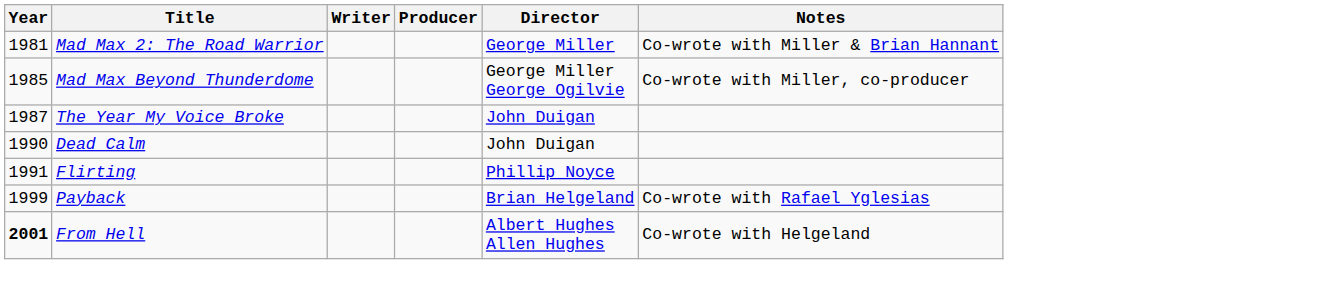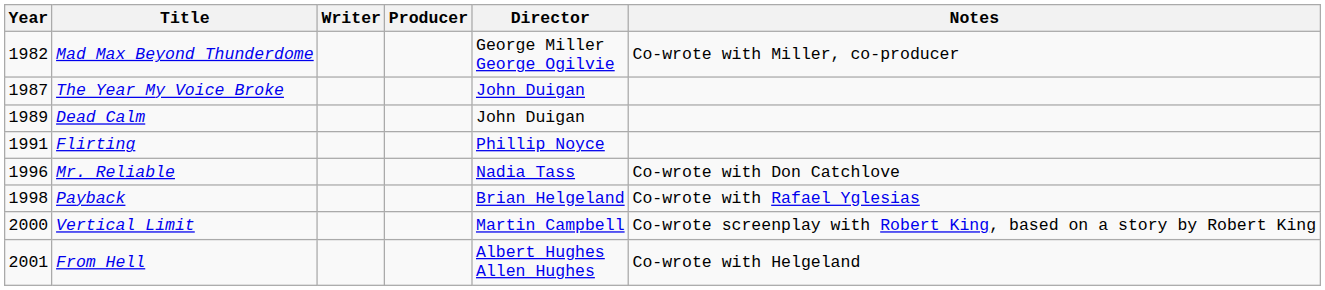 <table class="wikitable">
 <tr>
 <th>Year</th>
 <th>Title</th>
 <th>Writer</th>
 <th>Producer</th>
 <th>Director</th>
 <th>Notes</th>
 </tr>
 <tr>
-<td>1981</td>
-<td><em><a href='#'>Mad Max 2: The Road Warrior</a></em></td>
-<td></td>
-<td></td>
-<td><a href='#'>George Miller</a></td>
-<td>Co-wrote with Miller & <a href='#'>Brian Hannant</a></td>
-</tr>
-<tr>
-<td>1985</td>
+<td>1982</td>
 <td><em><a href='#'>Mad Max Beyond Thunderdome</a></em></td>
 <td></td>
 <td></td>
 <td>George Miller<br><a href='#'>George Ogilvie</a></td>
 <td>Co-wrote with Miller, co-producer</td>
 </tr>
 <tr>
 <td>1987</td>
 <td><em><a href='#'>The Year My Voice Broke</a></em></td>
 <td></td>
 <td></td>
 <td><a href='#'>John Duigan</a></td>
 <td></td>
 </tr>
 <tr>
-<td>1990</td>
+<td>1989</td>
 <td><em><a href='#'>Dead Calm</a></em></td>
 <td></td>
 <td></td>
 <td>John Duigan</td>
 <td></td>
 </tr>
 <tr>
 <td>1991</td>
 <td><em><a href='#'>Flirting</a></em></td>
 <td></td>
 <td></td>
 <td><a href='#'>Phillip Noyce</a></td>
 <td></td>
 </tr>
 <tr>
-<td>1999</td>
+<td>1996</td>
+<td><em><a href='#'>Mr. Reliable</a></em></td>
+<td></td>
+<td></td>
+<td><a href='#'>Nadia Tass</a></td>
+<td>Co-wrote with Don Catchlove</td>
+</tr>
+<tr>
+<td>1998</td>
 <td><em><a href='#'>Payback</a></em></td>
 <td></td>
 <td></td>
 <td><a href='#'>Brian Helgeland</a></td>
 <td>Co-wrote with <a href='#'>Rafael Yglesias</a></td>
 </tr>
 <tr>
-<td><strong>2001</strong></td>
+<td>2000</td>
+<td><em><a href='#'>Vertical Limit</a></em></td>
+<td></td>
+<td></td>
+<td><a href='#'>Martin Campbell</a></td>
+<td>Co-wrote screenplay with <a href='#'>Robert King</a>, based on a story by Robert King</td>
+</tr>
+<tr>
+<td>2001</td>
 <td><em><a href='#'>From Hell</a></em></td>
 <td></td>
 <td></td>
 <td><a href='#'>Albert Hughes</a><br><a href='#'>Allen Hughes</a></td>
 <td>Co-wrote with Helgeland</td>
 </tr>
 </table>
